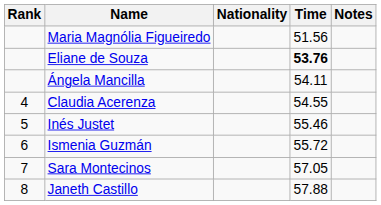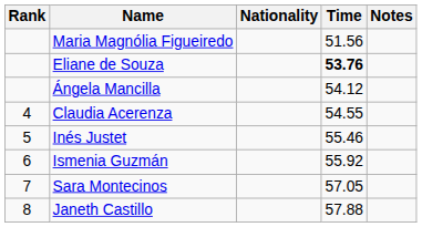 <table class="wikitable sortable" style="text-align:center">
 <tr>
 <th>Rank</th>
 <th>Name</th>
 <th>Nationality</th>
 <th>Time</th>
 <th>Notes</th>
 </tr>
 <tr>
 <td></td>
 <td align=left><a href='#'>Maria Magnólia Figueiredo</a></td>
 <td align=left></td>
 <td>51.56</td>
 <td></td>
 </tr>
 <tr>
 <td></td>
 <td align=left><a href='#'>Eliane de Souza</a></td>
 <td align=left></td>
 <td><strong>53.76</strong></td>
 <td></td>
 </tr>
 <tr>
 <td></td>
 <td align=left><a href='#'>Ángela Mancilla</a></td>
 <td align=left></td>
-<td>54.11</td>
+<td>54.12</td>
 <td></td>
 </tr>
 <tr>
 <td>4</td>
 <td align=left><a href='#'>Claudia Acerenza</a></td>
 <td align=left></td>
 <td>54.55</td>
 <td></td>
 </tr>
 <tr>
 <td>5</td>
 <td align=left><a href='#'>Inés Justet</a></td>
 <td align=left></td>
 <td>55.46</td>
 <td></td>
 </tr>
 <tr>
 <td>6</td>
 <td align=left><a href='#'>Ismenia Guzmán</a></td>
 <td align=left></td>
-<td>55.72</td>
+<td>55.92</td>
 <td></td>
 </tr>
 <tr>
 <td>7</td>
 <td align=left><a href='#'>Sara Montecinos</a></td>
 <td align=left></td>
 <td>57.05</td>
 <td></td>
 </tr>
 <tr>
 <td>8</td>
 <td align=left><a href='#'>Janeth Castillo</a></td>
 <td align=left></td>
 <td>57.88</td>
 <td></td>
 </tr>
 </table>
